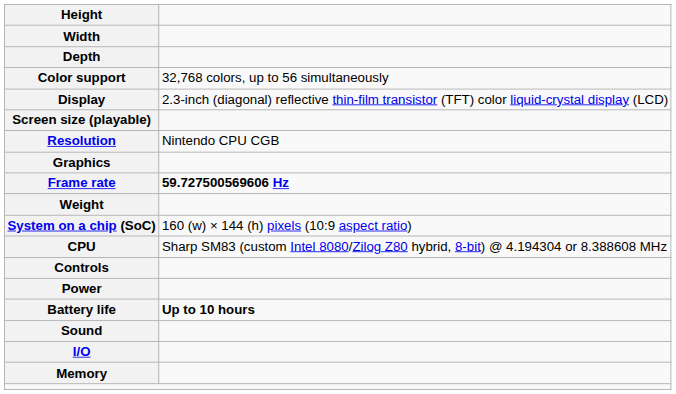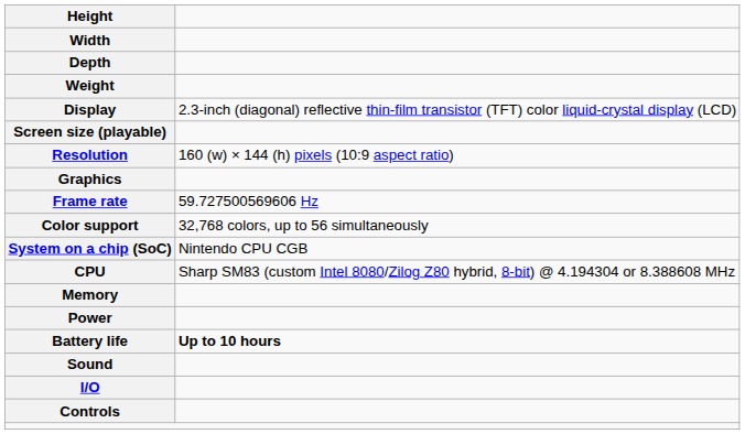 <table class="wikitable">
 <tr>
 <th>Height</th>
 <td></td>
 </tr>
 <tr>
 <th>Width</th>
 <td></td>
 </tr>
 <tr>
 <th>Depth</th>
 <td></td>
 </tr>
 <tr>
-<th>Color support</th>
-<td>32,768 colors, up to 56 simultaneously</td>
+<th>Weight</th>
+<td></td>
 </tr>
 <tr>
 <th>Display</th>
 <td>2.3-inch (diagonal) reflective <a href='#'>thin-film transistor</a> (TFT) color <a href='#'>liquid-crystal display</a> (LCD)</td>
 </tr>
 <tr>
 <th>Screen size (playable)</th>
 <td></td>
 </tr>
 <tr>
 <th><a href='#'>Resolution</a></th>
-<td>Nintendo CPU CGB</td>
+<td>160 (w) × 144 (h) <a href='#'>pixels</a> (10:9 <a href='#'>aspect ratio</a>)</td>
 </tr>
 <tr>
 <th>Graphics</th>
 <td></td>
 </tr>
 <tr>
 <th><a href='#'>Frame rate</a></th>
-<td><strong>59.727500569606 <a href='#'>Hz</a></strong></td>
+<td>59.727500569606 <a href='#'>Hz</a></td>
 </tr>
 <tr>
-<th>Weight</th>
-<td></td>
+<th>Color support</th>
+<td>32,768 colors, up to 56 simultaneously</td>
 </tr>
 <tr>
 <th><a href='#'>System on a chip</a> (SoC)</th>
-<td>160 (w) × 144 (h) <a href='#'>pixels</a> (10:9 <a href='#'>aspect ratio</a>)</td>
+<td>Nintendo CPU CGB</td>
 </tr>
 <tr>
 <th>CPU</th>
 <td>Sharp SM83 (custom <a href='#'>Intel 8080</a>/<a href='#'>Zilog Z80</a> hybrid, <a href='#'>8-bit</a>) @ 4.194304 or 8.388608 MHz</td>
 </tr>
 <tr>
-<th>Controls</th>
+<th>Memory</th>
 <td></td>
 </tr>
 <tr>
 <th>Power</th>
 <td></td>
 </tr>
 <tr>
 <th>Battery life</th>
 <td><strong>Up to 10 hours</strong></td>
 </tr>
 <tr>
 <th>Sound</th>
 <td></td>
 </tr>
 <tr>
 <th><a href='#'>I/O</a></th>
 <td></td>
 </tr>
 <tr>
-<th>Memory</th>
+<th>Controls</th>
 <td></td>
 </tr>
 <tr>
 <td colspan=2></td>
 </tr>
 </table>
